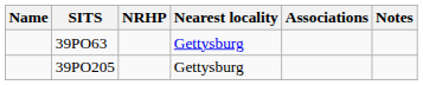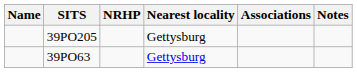 <table class="wikitable sortable">
 <tr>
 <th scope="col">Name</th>
 <th scope="col">SITS</th>
 <th scope="col">NRHP</th>
 <th scope="col">Nearest locality</th>
 <th scope="col">Associations</th>
 <th scope="col" class="unsortable">Notes</th>
 </tr>
 <tr>
 <td></td>
+<td>39PO205</td>
+<td></td>
+<td>Gettysburg</td>
+<td></td>
+<td></td>
+</tr>
+<tr>
+<td></td>
 <td>39PO63</td>
 <td></td>
 <td><a href='#'>Gettysburg</a></td>
 <td></td>
 <td></td>
 </tr>
-<tr>
-<td></td>
-<td>39PO205</td>
-<td></td>
-<td>Gettysburg</td>
-<td></td>
-<td></td>
-</tr>
 </table>
